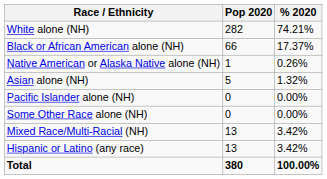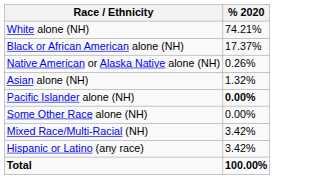 <table class="wikitable">
 <tr>
 <th>Race / Ethnicity</th>
-<th>Pop 2020</th>
 <th>% 2020</th>
 </tr>
 <tr>
 <td><a href='#'>White</a> alone (NH)</td>
-<td>282</td>
 <td>74.21%</td>
 </tr>
 <tr>
 <td><a href='#'>Black or African American</a> alone (NH)</td>
-<td>66</td>
 <td>17.37%</td>
 </tr>
 <tr>
 <td><a href='#'>Native American</a> or <a href='#'>Alaska Native</a> alone (NH)</td>
-<td>1</td>
 <td>0.26%</td>
 </tr>
 <tr>
 <td><a href='#'>Asian</a> alone (NH)</td>
-<td>5</td>
 <td>1.32%</td>
 </tr>
 <tr>
 <td><a href='#'>Pacific Islander</a> alone (NH)</td>
-<td>0</td>
-<td>0.00%</td>
+<td><strong>0.00%</strong></td>
 </tr>
 <tr>
 <td><a href='#'>Some Other Race</a> alone (NH)</td>
-<td>0</td>
 <td>0.00%</td>
 </tr>
 <tr>
 <td><a href='#'>Mixed Race/Multi-Racial</a> (NH)</td>
-<td>13</td>
 <td>3.42%</td>
 </tr>
 <tr>
 <td><a href='#'>Hispanic or Latino</a> (any race)</td>
-<td>13</td>
 <td>3.42%</td>
 </tr>
 <tr>
 <td><strong>Total</strong></td>
-<td><strong>380</strong></td>
 <td><strong>100.00%</strong></td>
 </tr>
 </table>
